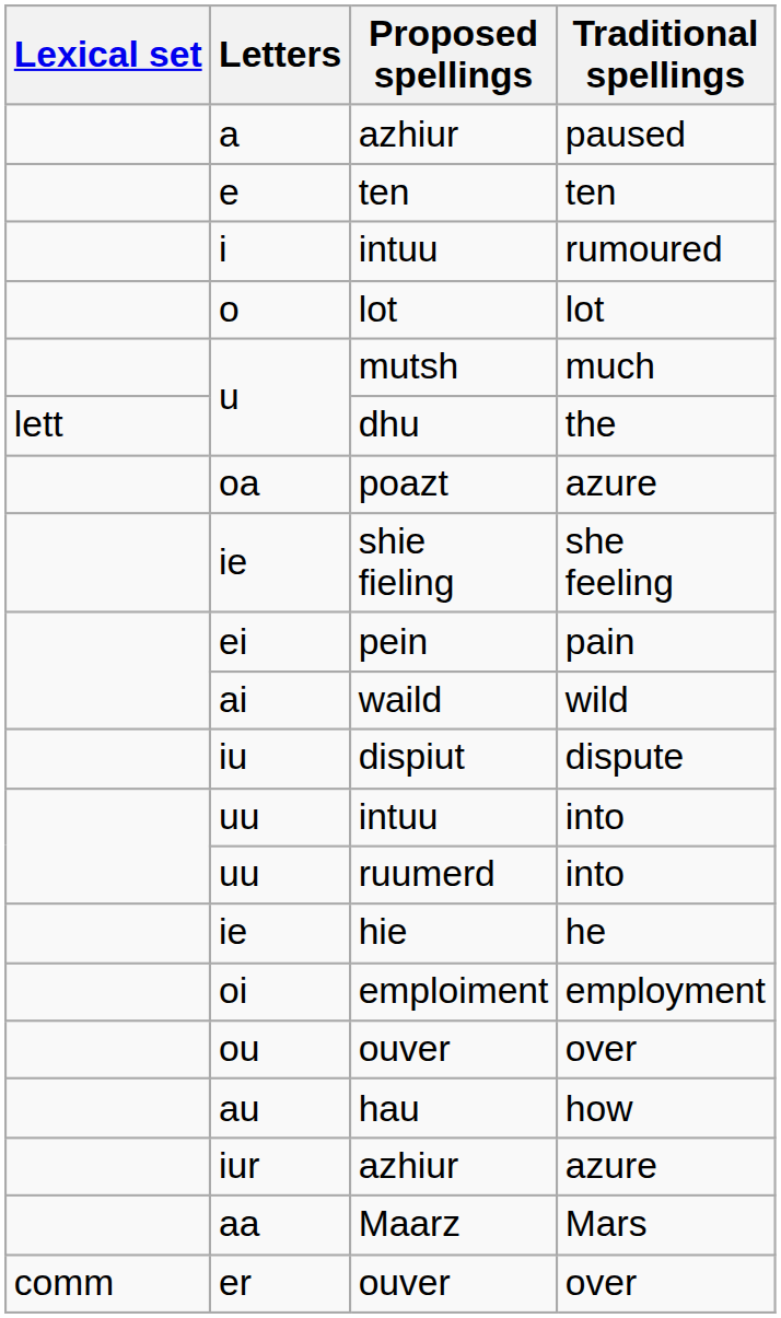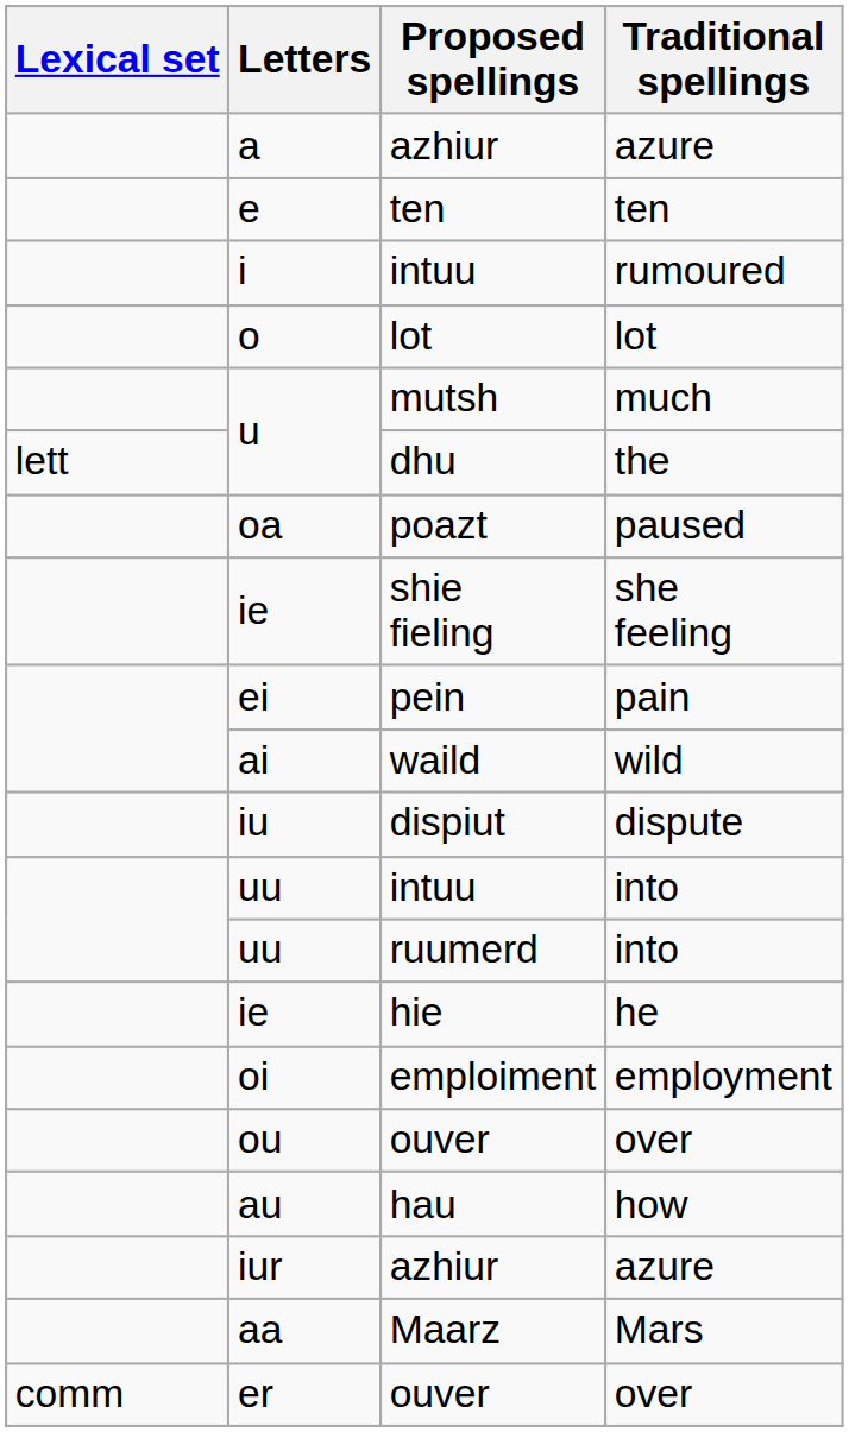 <table class="wikitable">
 <tr>
 <th><a href='#'>Lexical set</a></th>
 <th>Letters</th>
 <th>Proposed<br>spellings</th>
 <th>Traditional<br>spellings</th>
 </tr>
 <tr>
 <td></td>
 <td>a</td>
 <td>azhiur</td>
-<td>paused</td>
+<td>azure</td>
 </tr>
 <tr>
 <td></td>
 <td>e</td>
 <td>ten</td>
 <td>ten</td>
 </tr>
 <tr>
 <td></td>
 <td>i</td>
 <td>intuu</td>
 <td>rumoured</td>
 </tr>
 <tr>
 <td></td>
 <td>o</td>
 <td>lot</td>
 <td>lot</td>
 </tr>
 <tr>
 <td></td>
 <td rowspan="2">u</td>
 <td>mutsh</td>
 <td>much</td>
 </tr>
 <tr>
 <td>lett</td>
 <td>dhu</td>
 <td>the</td>
 </tr>
 <tr>
 <td></td>
 <td>oa</td>
 <td>poazt</td>
-<td>azure</td>
+<td>paused</td>
 </tr>
 <tr>
 <td></td>
 <td>ie</td>
 <td>shie<br>fieling</td>
 <td>she<br>feeling</td>
 </tr>
 <tr>
 <td rowspan="2"></td>
 <td>ei</td>
 <td>pein</td>
 <td>pain</td>
 </tr>
 <tr>
 <td>ai</td>
 <td>waild</td>
 <td>wild</td>
 </tr>
 <tr>
 <td></td>
 <td>iu</td>
 <td>dispiut</td>
 <td>dispute</td>
 </tr>
 <tr>
 <td rowspan="2"></td>
 <td>uu</td>
 <td>intuu</td>
 <td>into</td>
 </tr>
 <tr>
 <td>uu</td>
 <td>ruumerd</td>
 <td>into</td>
 </tr>
 <tr>
 <td></td>
 <td>ie</td>
 <td>hie</td>
 <td>he</td>
 </tr>
 <tr>
 <td></td>
 <td>oi</td>
 <td>emploiment</td>
 <td>employment</td>
 </tr>
 <tr>
 <td></td>
 <td>ou</td>
 <td>ouver</td>
 <td>over</td>
 </tr>
 <tr>
 <td></td>
 <td>au</td>
 <td>hau</td>
 <td>how</td>
 </tr>
 <tr>
 <td></td>
 <td>iur</td>
 <td>azhiur</td>
 <td>azure</td>
 </tr>
 <tr>
 <td></td>
 <td>aa</td>
 <td>Maarz</td>
 <td>Mars</td>
 </tr>
 <tr>
 <td>comm</td>
 <td>er</td>
 <td>ouver</td>
 <td>over</td>
 </tr>
 </table>
